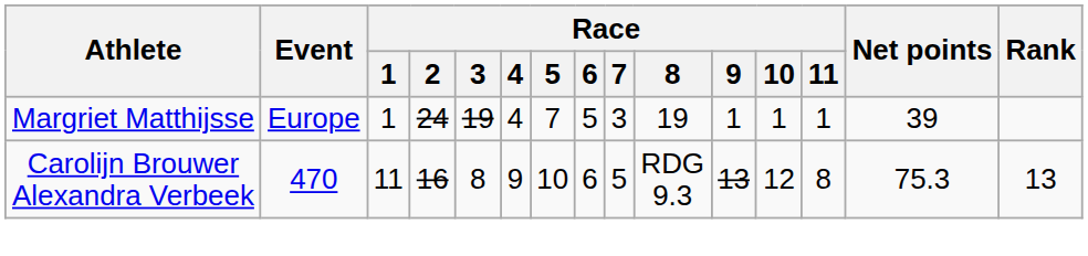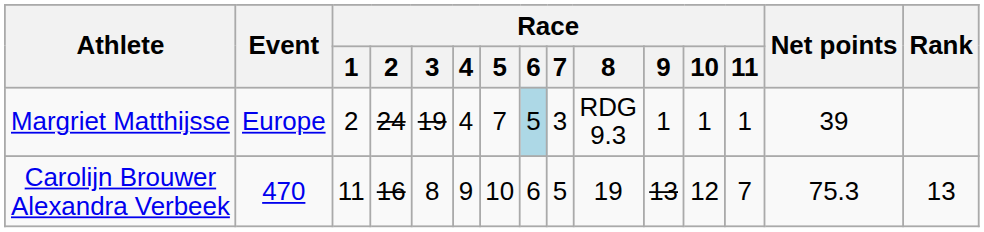 <table class=wikitable style="font-size:90%">
 <tr>
 <th rowspan=2>Athlete</th>
 <th rowspan=2>Event</th>
 <th colspan=11>Race</th>
 <th rowspan=2>Net points</th>
 <th rowspan=2>Rank</th>
 </tr>
 <tr>
 <th>1</th>
 <th>2</th>
 <th>3</th>
 <th>4</th>
 <th>5</th>
 <th>6</th>
 <th>7</th>
 <th>8</th>
 <th>9</th>
 <th>10</th>
 <th>11</th>
 </tr>
 <tr align=center>
 <td><a href='#'>Margriet Matthijsse</a></td>
 <td><a href='#'>Europe</a></td>
-<td>1</td>
+<td>2</td>
 <td><s>24</s></td>
 <td><s>19</s></td>
 <td>4</td>
 <td>7</td>
-<td>5</td>
+<td style="background: lightblue;">5</td>
 <td>3</td>
-<td>19</td>
+<td>RDG<br>9.3</td>
 <td>1</td>
 <td>1</td>
 <td>1</td>
 <td>39</td>
 <td></td>
 </tr>
 <tr align=center>
 <td><a href='#'>Carolijn Brouwer</a><br><a href='#'>Alexandra Verbeek</a></td>
 <td><a href='#'>470</a></td>
 <td>11</td>
 <td><s>16</s></td>
 <td>8</td>
 <td>9</td>
 <td>10</td>
 <td>6</td>
 <td>5</td>
-<td>RDG<br>9.3</td>
+<td>19</td>
 <td><s>13</s></td>
 <td>12</td>
-<td>8</td>
+<td>7</td>
 <td>75.3</td>
 <td>13</td>
 </tr>
 </table>
